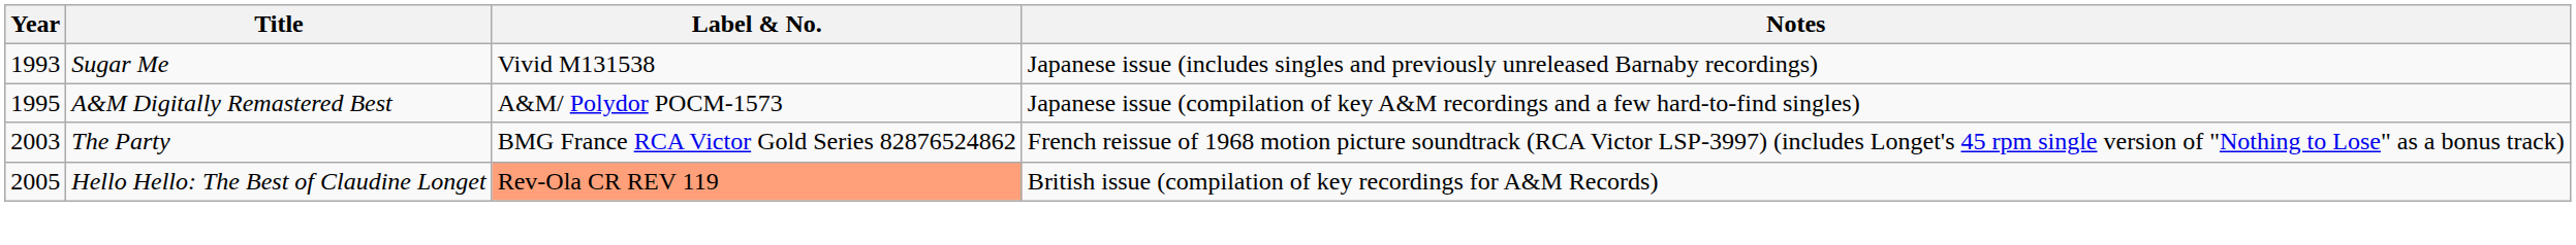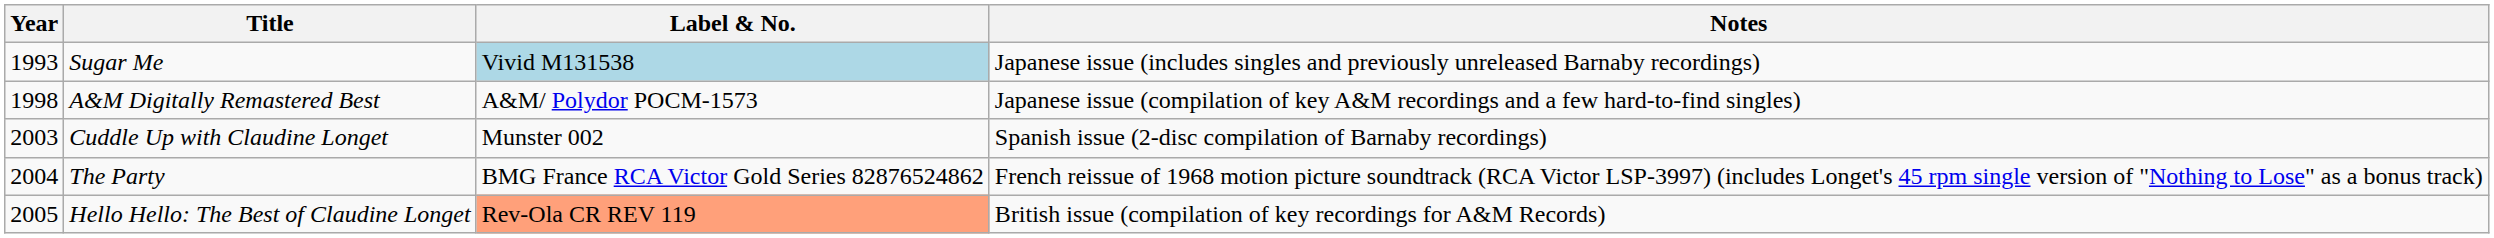 <table class="wikitable">
 <tr>
 <th style="text-align:center;">Year</th>
 <th style="text-align:center;">Title</th>
 <th style="text-align:center;">Label & No.</th>
 <th style="text-align:center;">Notes</th>
 </tr>
 <tr>
 <td style="text-align:center;">1993</td>
 <td style="text-align:left;"><em>Sugar Me</em></td>
-<td style="text-align:left;">Vivid M131538</td>
+<td style="background: lightblue; text-align:left;">Vivid M131538</td>
 <td style="text-align:left;">Japanese issue (includes singles and previously unreleased Barnaby recordings)</td>
 </tr>
 <tr style="vertical-align:top;">
-<td style="text-align:center; ">1995</td>
+<td style="text-align:center; ">1998</td>
 <td style="text-align:left; "><em>A&M Digitally Remastered Best</em></td>
 <td style="text-align:left; ">A&M/ <a href='#'>Polydor</a> POCM-1573</td>
 <td style="text-align:left; ">Japanese issue (compilation of key A&M recordings and a few hard-to-find singles)</td>
 </tr>
+<tr style="vertical-align:top;">
+<td style="text-align:center; ">2003</td>
+<td style="text-align:left; "><em>Cuddle Up with Claudine Longet</em></td>
+<td style="text-align:left; ">Munster 002</td>
+<td style="text-align:left; ">Spanish issue (2-disc compilation of Barnaby recordings)</td>
+</tr>
 <tr>
-<td style="text-align:center;">2003</td>
+<td style="text-align:center;">2004</td>
 <td style="text-align:left;"><em>The Party</em></td>
 <td style="text-align:left;">BMG France <a href='#'>RCA Victor</a> Gold Series 82876524862</td>
 <td style="text-align:left;">French reissue of 1968 motion picture soundtrack (RCA Victor LSP-3997) (includes Longet's <a href='#'>45 rpm single</a> version of "<a href='#'>Nothing to Lose</a>" as a bonus track)</td>
 </tr>
 <tr style="vertical-align:top;">
 <td style="text-align:center; ">2005</td>
 <td style="text-align:left; "><em>Hello Hello: The Best of Claudine Longet</em></td>
 <td style="background: lightsalmon; text-align:left; ">Rev-Ola CR REV 119</td>
 <td style="text-align:left; ">British issue (compilation of key recordings for A&M Records)</td>
 </tr>
 </table>
